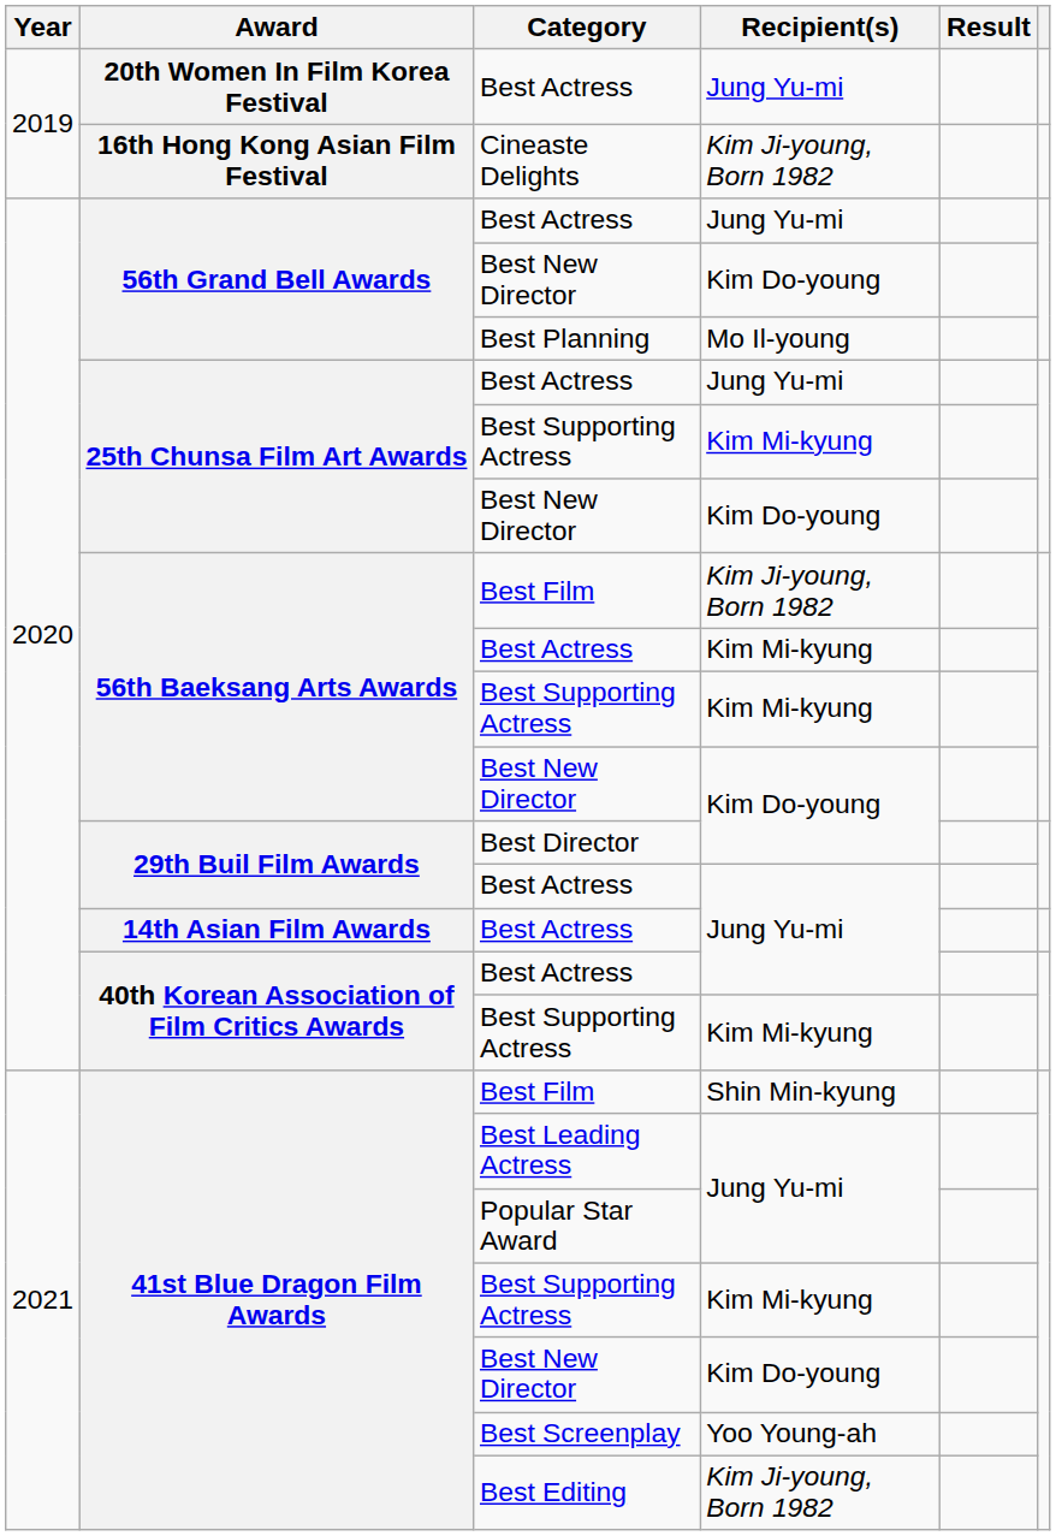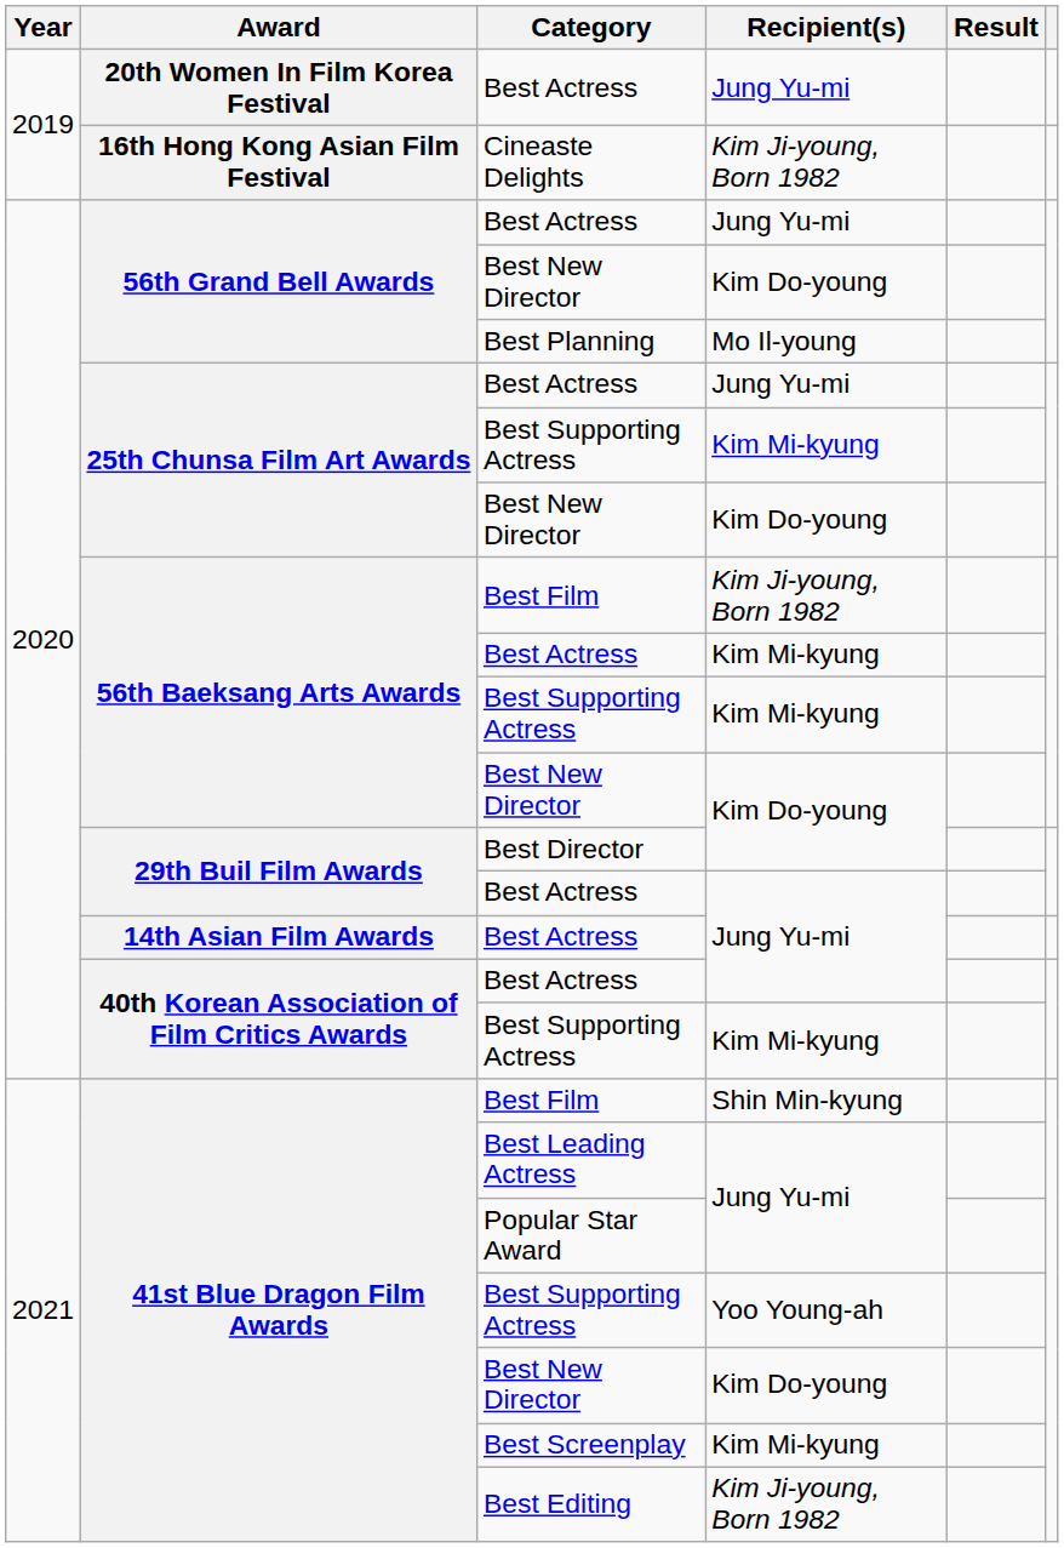 <table class="wikitable plainrowheaders sortable">
 <tr>
 <th scope="col">Year</th>
 <th scope="col">Award</th>
 <th scope="col">Category</th>
 <th scope="col">Recipient(s)</th>
 <th scope="col">Result</th>
 <th scope="col" class="unsortable"></th>
 </tr>
 <tr>
 <td rowspan=2>2019</td>
 <th scope="row">20th Women In Film Korea Festival</th>
 <td>Best Actress</td>
 <td><a href='#'>Jung Yu-mi</a></td>
 <td></td>
 <td style="text-align:center;"></td>
 </tr>
 <tr>
 <th scope="row">16th Hong Kong Asian Film Festival</th>
 <td>Cineaste Delights</td>
 <td><em>Kim Ji-young, Born 1982</em></td>
 <td></td>
 <td style="text-align:center;"></td>
 </tr>
 <tr>
 <td rowspan="15">2020</td>
 <th scope="row" rowspan=3><a href='#'>56th Grand Bell Awards</a></th>
 <td>Best Actress</td>
 <td>Jung Yu-mi</td>
 <td></td>
 <td style="text-align:center;" rowspan=3><br></td>
 </tr>
 <tr>
 <td>Best New Director</td>
 <td>Kim Do-young</td>
 <td></td>
 </tr>
 <tr>
 <td>Best Planning</td>
 <td>Mo Il-young</td>
 <td></td>
 </tr>
 <tr>
 <th scope="row" rowspan=3><a href='#'>25th Chunsa Film Art Awards</a></th>
 <td>Best Actress</td>
 <td>Jung Yu-mi</td>
 <td></td>
 <td style="text-align:center;" rowspan=3><br></td>
 </tr>
 <tr>
 <td>Best Supporting Actress</td>
 <td><a href='#'>Kim Mi-kyung</a></td>
 <td></td>
 </tr>
 <tr>
 <td>Best New Director</td>
 <td>Kim Do-young</td>
 <td></td>
 </tr>
 <tr>
 <th scope="row" rowspan=4><a href='#'>56th Baeksang Arts Awards</a></th>
 <td><a href='#'>Best Film</a></td>
 <td><em>Kim Ji-young, Born 1982</em></td>
 <td></td>
 <td style="text-align:center;" rowspan=4><br></td>
 </tr>
 <tr>
 <td><a href='#'>Best Actress</a></td>
 <td>Kim Mi-kyung</td>
 <td></td>
 </tr>
 <tr>
 <td><a href='#'>Best Supporting Actress</a></td>
 <td>Kim Mi-kyung</td>
 <td></td>
 </tr>
 <tr>
 <td><a href='#'>Best New Director</a></td>
 <td rowspan="2">Kim Do-young</td>
 <td></td>
 </tr>
 <tr>
 <th scope="row" rowspan="2"><a href='#'>29th Buil Film Awards</a></th>
 <td>Best Director</td>
 <td></td>
 <td style="text-align:center;" rowspan=2></td>
 </tr>
 <tr>
 <td>Best Actress</td>
 <td rowspan="3">Jung Yu-mi</td>
 <td></td>
 </tr>
 <tr>
 <th scope="row"><a href='#'>14th Asian Film Awards</a></th>
 <td><a href='#'>Best Actress</a></td>
 <td></td>
 <td style="text-align:center;"></td>
 </tr>
 <tr>
 <th scope="row" rowspan=2>40th <a href='#'>Korean Association of Film Critics Awards</a></th>
 <td>Best Actress</td>
 <td></td>
 <td style="text-align:center;" rowspan=2></td>
 </tr>
 <tr>
 <td>Best Supporting Actress</td>
 <td>Kim Mi-kyung</td>
 <td></td>
 </tr>
 <tr>
 <td rowspan="7">2021</td>
 <th scope="row" rowspan=7><a href='#'>41st Blue Dragon Film Awards</a></th>
 <td><a href='#'>Best Film</a></td>
 <td>Shin Min-kyung</td>
 <td></td>
 <td style="text-align:center;" rowspan=7></td>
 </tr>
 <tr>
 <td><a href='#'>Best Leading Actress</a></td>
 <td rowspan=2>Jung Yu-mi</td>
 <td></td>
 </tr>
 <tr>
 <td>Popular Star Award</td>
 <td></td>
 </tr>
 <tr>
 <td><a href='#'>Best Supporting Actress</a></td>
-<td>Kim Mi-kyung</td>
+<td>Yoo Young-ah</td>
 <td></td>
 </tr>
 <tr>
 <td><a href='#'>Best New Director</a></td>
 <td>Kim Do-young</td>
 <td></td>
 </tr>
 <tr>
 <td><a href='#'>Best Screenplay</a></td>
-<td>Yoo Young-ah</td>
+<td>Kim Mi-kyung</td>
 <td></td>
 </tr>
 <tr>
 <td><a href='#'>Best Editing</a></td>
 <td><em>Kim Ji-young, Born 1982</em></td>
 <td></td>
 </tr>
 </table>
